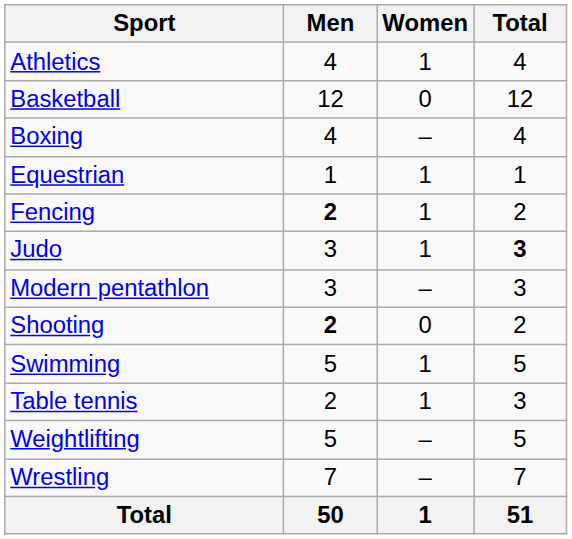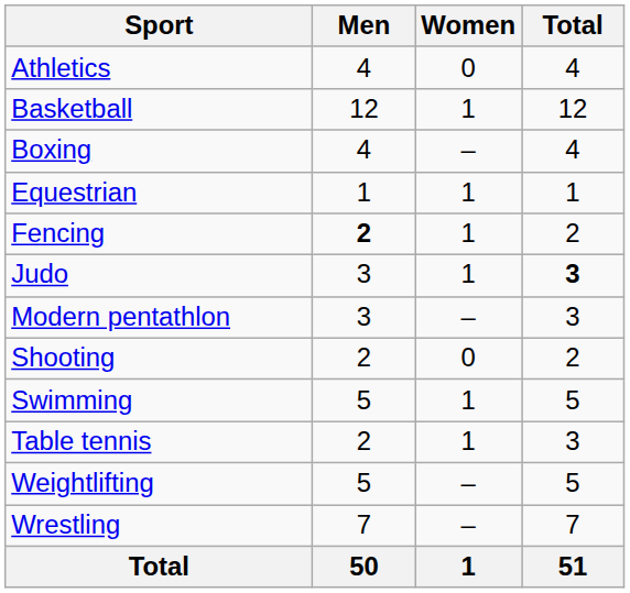 <table class="wikitable sortable" style="text-align:center;">
 <tr>
 <th width=180>Sport</th>
 <th width=55>Men</th>
 <th width=55>Women</th>
 <th width=55>Total</th>
 </tr>
 <tr>
 <td align=left><a href='#'>Athletics</a></td>
 <td>4</td>
-<td>1</td>
+<td>0</td>
 <td>4</td>
 </tr>
 <tr>
 <td align=left><a href='#'>Basketball</a></td>
 <td>12</td>
-<td>0</td>
+<td>1</td>
 <td>12</td>
 </tr>
 <tr>
 <td align=left><a href='#'>Boxing</a></td>
 <td>4</td>
 <td>–</td>
 <td>4</td>
 </tr>
 <tr>
 <td align=left><a href='#'>Equestrian</a></td>
 <td>1</td>
 <td>1</td>
 <td>1</td>
 </tr>
 <tr>
 <td align=left><a href='#'>Fencing</a></td>
 <td><strong>2</strong></td>
 <td>1</td>
 <td>2</td>
 </tr>
 <tr>
 <td align=left><a href='#'>Judo</a></td>
 <td>3</td>
 <td>1</td>
 <td><strong>3</strong></td>
 </tr>
 <tr>
 <td align=left><a href='#'>Modern pentathlon</a></td>
 <td>3</td>
 <td>–</td>
 <td>3</td>
 </tr>
 <tr>
 <td align=left><a href='#'>Shooting</a></td>
-<td><strong>2</strong></td>
+<td>2</td>
 <td>0</td>
 <td>2</td>
 </tr>
 <tr>
 <td align=left><a href='#'>Swimming</a></td>
 <td>5</td>
 <td>1</td>
 <td>5</td>
 </tr>
 <tr>
 <td align=left><a href='#'>Table tennis</a></td>
 <td>2</td>
 <td>1</td>
 <td>3</td>
 </tr>
 <tr>
 <td align=left><a href='#'>Weightlifting</a></td>
 <td>5</td>
 <td>–</td>
 <td>5</td>
 </tr>
 <tr>
 <td align=left><a href='#'>Wrestling</a></td>
 <td>7</td>
 <td>–</td>
 <td>7</td>
 </tr>
 <tr>
 <th>Total</th>
 <th>50</th>
 <th>1</th>
 <th>51</th>
 </tr>
 </table>
